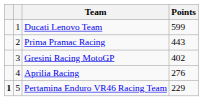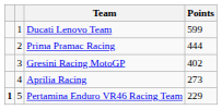 <table class="wikitable" style="font-size: 95%;">
 <tr>
 <th></th>
 <th></th>
 <th>Team</th>
 <th>Points</th>
 </tr>
 <tr>
 <td></td>
 <td align=center>1</td>
 <td> <a href='#'>Ducati Lenovo Team</a></td>
 <td align=left>599</td>
 </tr>
 <tr>
 <td></td>
 <td align=center>2</td>
 <td> <a href='#'>Prima Pramac Racing</a></td>
-<td align=left>443</td>
+<td align=left>444</td>
 </tr>
 <tr>
 <td></td>
 <td align=center>3</td>
 <td> <a href='#'>Gresini Racing MotoGP</a></td>
 <td align=left>402</td>
 </tr>
 <tr>
 <td></td>
 <td align=center>4</td>
 <td> <a href='#'>Aprilia Racing</a></td>
-<td align=left>276</td>
+<td align=left>273</td>
 </tr>
 <tr>
 <td><strong> 1</strong></td>
 <td align=center>5</td>
 <td> <a href='#'>Pertamina Enduro VR46 Racing Team</a></td>
 <td align=left>229</td>
 </tr>
 </table>
